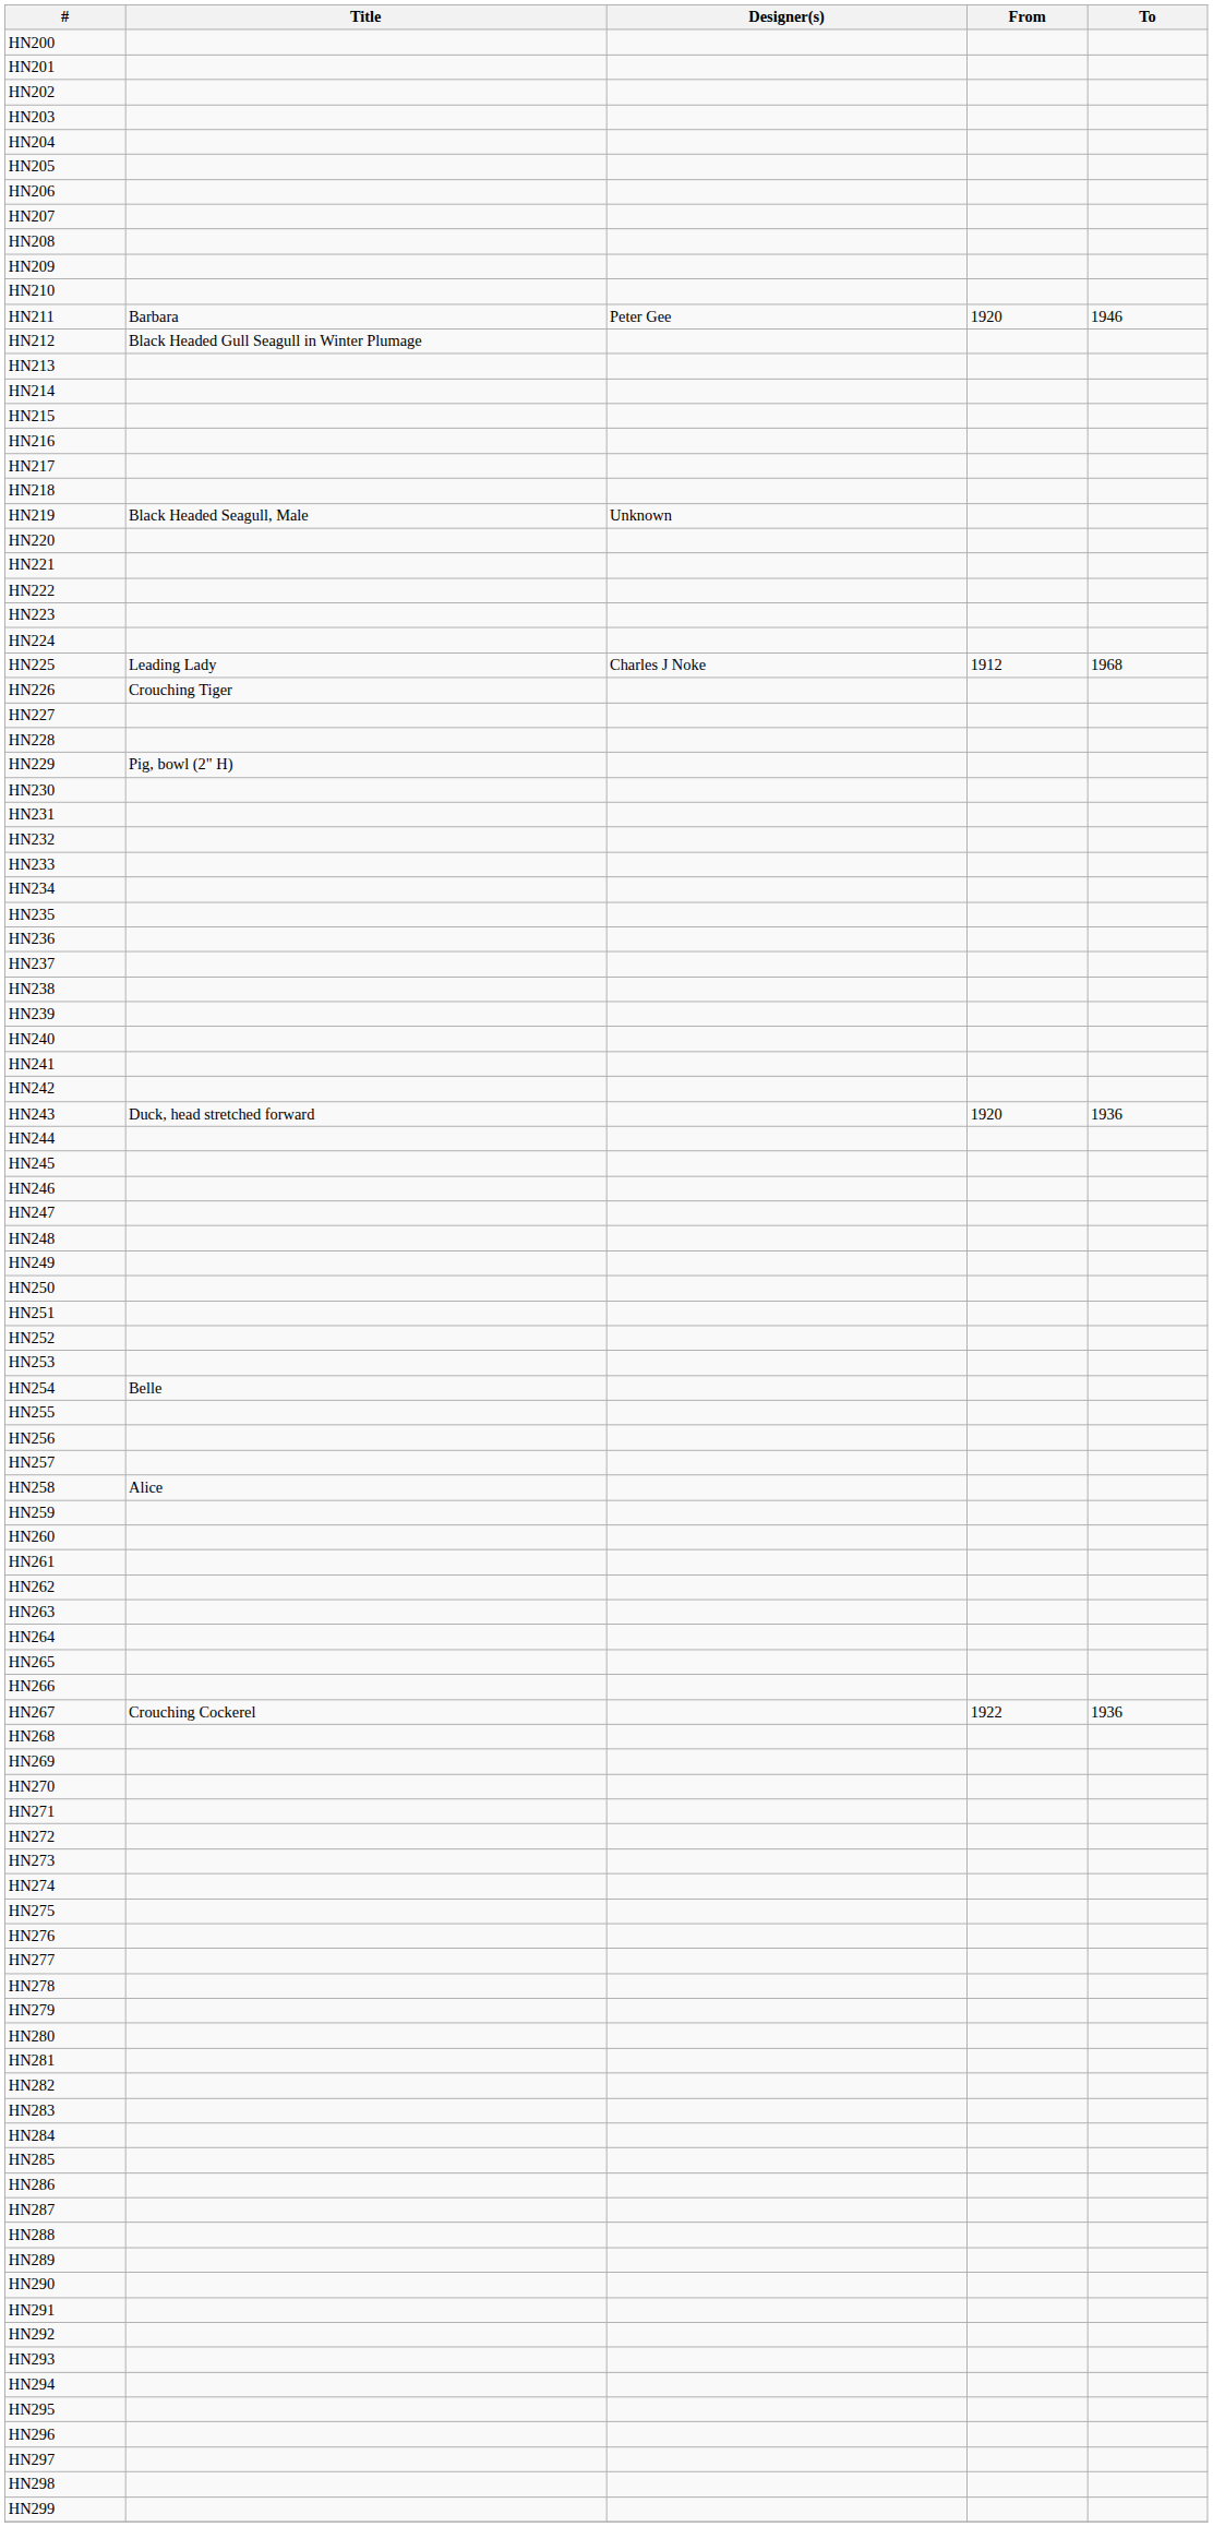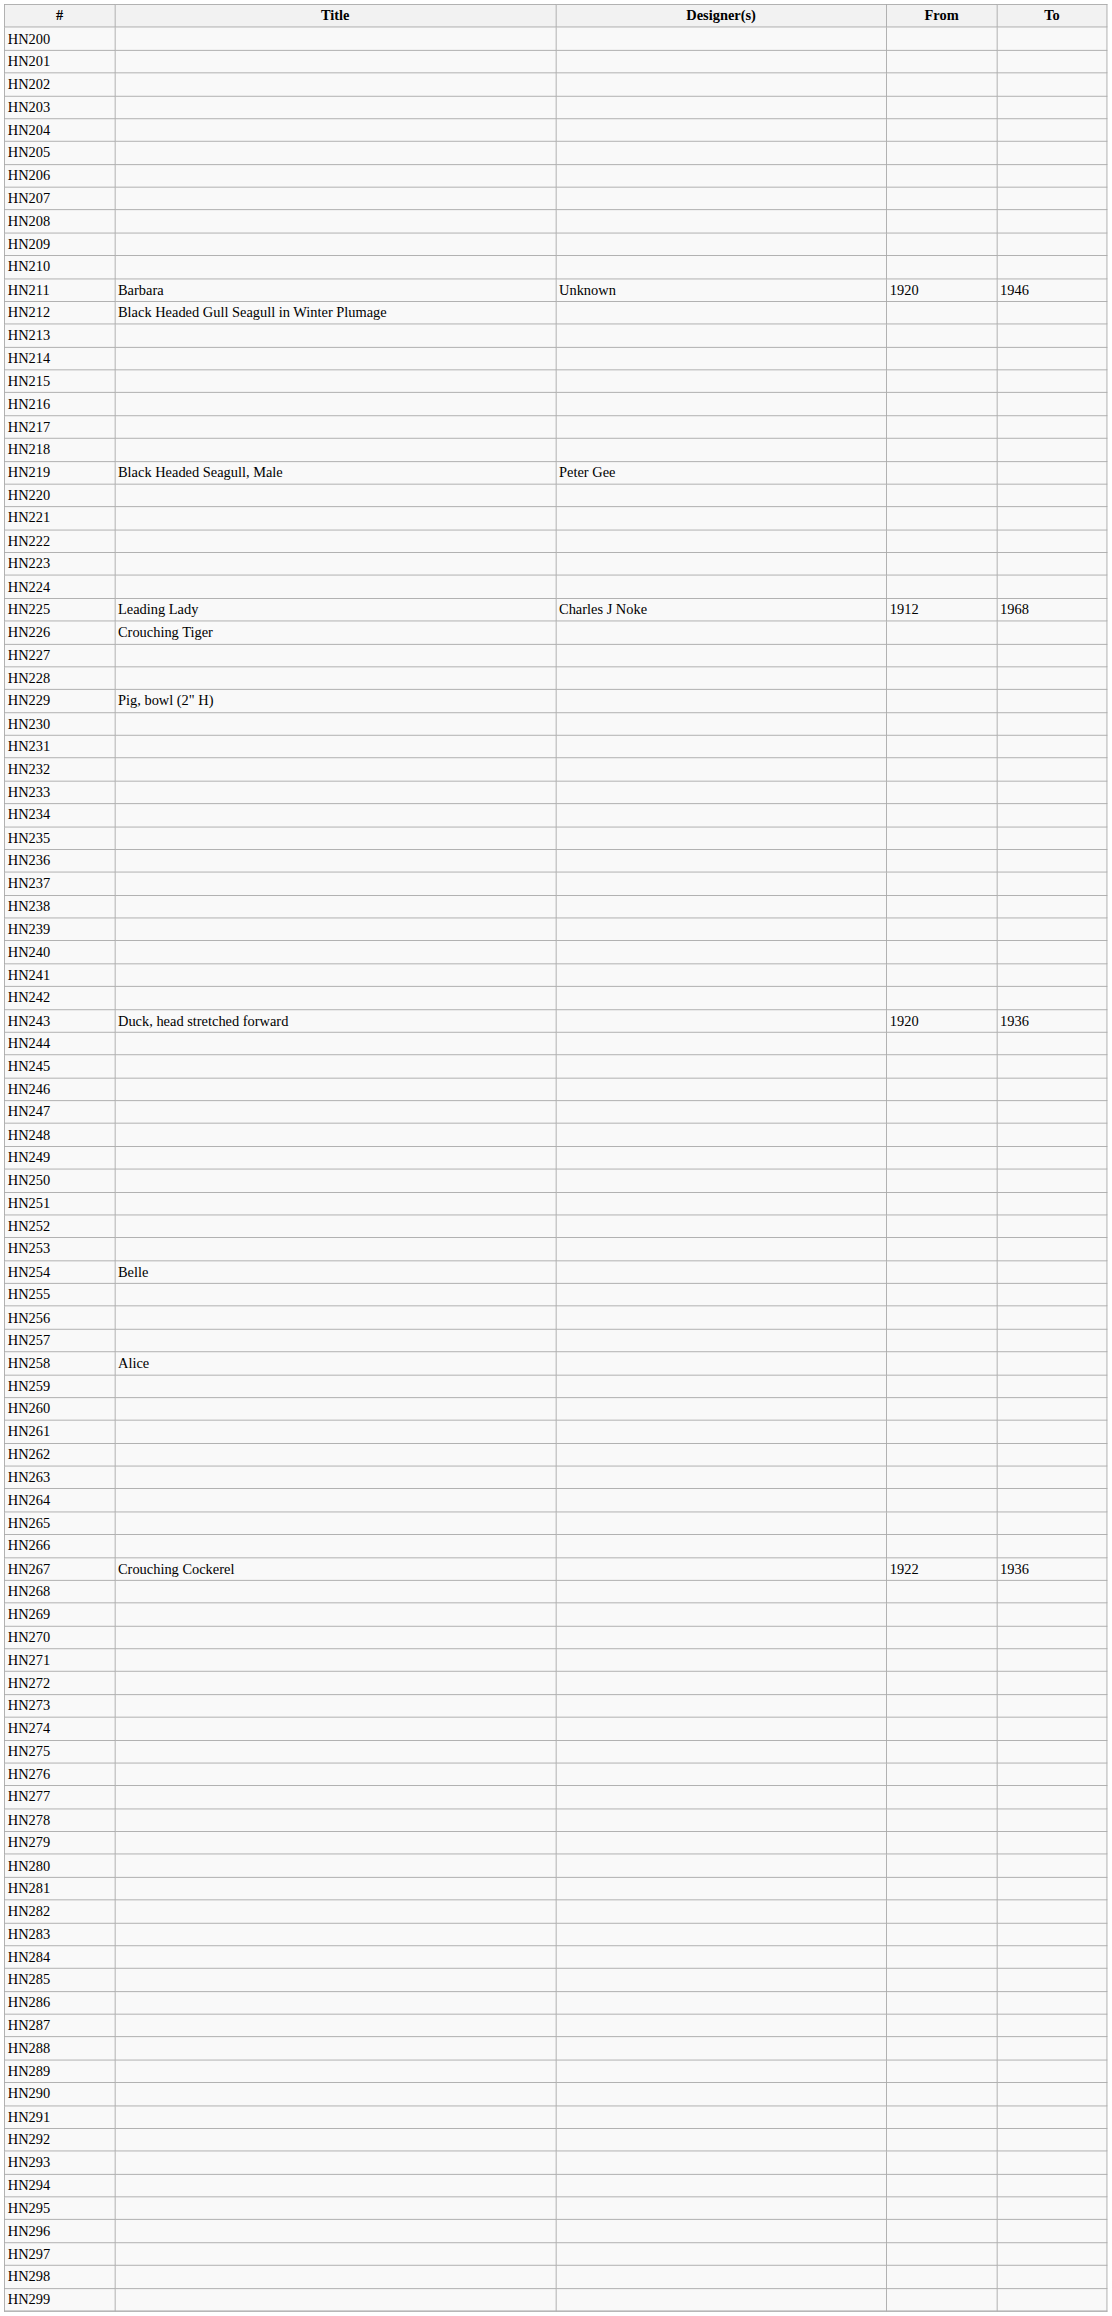 <table class="wikitable collapsible" width="97%" border="1" cellpadding="1" cellspacing="0" align="centre">
 <tr>
 <th width=10%>#</th>
 <th width=40%>Title</th>
 <th width=30%>Designer(s)</th>
 <th width=10%>From</th>
 <th width=10%>To</th>
 </tr>
 <tr>
 <td>HN200</td>
 <td></td>
 <td></td>
 <td></td>
 <td></td>
 </tr>
 <tr>
 <td>HN201</td>
 <td></td>
 <td></td>
 <td></td>
 <td></td>
 </tr>
 <tr>
 <td>HN202</td>
 <td></td>
 <td></td>
 <td></td>
 <td></td>
 </tr>
 <tr>
 <td>HN203</td>
 <td></td>
 <td></td>
 <td></td>
 <td></td>
 </tr>
 <tr>
 <td>HN204</td>
 <td></td>
 <td></td>
 <td></td>
 <td></td>
 </tr>
 <tr>
 <td>HN205</td>
 <td></td>
 <td></td>
 <td></td>
 <td></td>
 </tr>
 <tr>
 <td>HN206</td>
 <td></td>
 <td></td>
 <td></td>
 <td></td>
 </tr>
 <tr>
 <td>HN207</td>
 <td></td>
 <td></td>
 <td></td>
 <td></td>
 </tr>
 <tr>
 <td>HN208</td>
 <td></td>
 <td></td>
 <td></td>
 <td></td>
 </tr>
 <tr>
 <td>HN209</td>
 <td></td>
 <td></td>
 <td></td>
 <td></td>
 </tr>
 <tr>
 <td>HN210</td>
 <td></td>
 <td></td>
 <td></td>
 <td></td>
 </tr>
 <tr>
 <td>HN211</td>
 <td>Barbara</td>
-<td>Peter Gee</td>
+<td>Unknown</td>
 <td>1920</td>
 <td>1946</td>
 </tr>
 <tr>
 <td>HN212</td>
 <td>Black Headed Gull Seagull in Winter Plumage</td>
 <td></td>
 <td></td>
 <td></td>
 </tr>
 <tr>
 <td>HN213</td>
 <td></td>
 <td></td>
 <td></td>
 <td></td>
 </tr>
 <tr>
 <td>HN214</td>
 <td></td>
 <td></td>
 <td></td>
 <td></td>
 </tr>
 <tr>
 <td>HN215</td>
 <td></td>
 <td></td>
 <td></td>
 <td></td>
 </tr>
 <tr>
 <td>HN216</td>
 <td></td>
 <td></td>
 <td></td>
 <td></td>
 </tr>
 <tr>
 <td>HN217</td>
 <td></td>
 <td></td>
 <td></td>
 <td></td>
 </tr>
 <tr>
 <td>HN218</td>
 <td></td>
 <td></td>
 <td></td>
 <td></td>
 </tr>
 <tr>
 <td>HN219</td>
 <td>Black Headed Seagull, Male</td>
-<td>Unknown</td>
+<td>Peter Gee</td>
 <td></td>
 <td></td>
 </tr>
 <tr>
 <td>HN220</td>
 <td></td>
 <td></td>
 <td></td>
 <td></td>
 </tr>
 <tr>
 <td>HN221</td>
 <td></td>
 <td></td>
 <td></td>
 <td></td>
 </tr>
 <tr>
 <td>HN222</td>
 <td></td>
 <td></td>
 <td></td>
 <td></td>
 </tr>
 <tr>
 <td>HN223</td>
 <td></td>
 <td></td>
 <td></td>
 <td></td>
 </tr>
 <tr>
 <td>HN224</td>
 <td></td>
 <td></td>
 <td></td>
 <td></td>
 </tr>
 <tr>
 <td>HN225</td>
 <td>Leading Lady</td>
 <td>Charles J Noke</td>
 <td>1912</td>
 <td>1968</td>
 </tr>
 <tr>
 <td>HN226</td>
 <td>Crouching Tiger</td>
 <td></td>
 <td></td>
 <td></td>
 </tr>
 <tr>
 <td>HN227</td>
 <td></td>
 <td></td>
 <td></td>
 <td></td>
 </tr>
 <tr>
 <td>HN228</td>
 <td></td>
 <td></td>
 <td></td>
 <td></td>
 </tr>
 <tr>
 <td>HN229</td>
 <td>Pig, bowl (2" H)</td>
 <td></td>
 <td></td>
 <td></td>
 </tr>
 <tr>
 <td>HN230</td>
 <td></td>
 <td></td>
 <td></td>
 <td></td>
 </tr>
 <tr>
 <td>HN231</td>
 <td></td>
 <td></td>
 <td></td>
 <td></td>
 </tr>
 <tr>
 <td>HN232</td>
 <td></td>
 <td></td>
 <td></td>
 <td></td>
 </tr>
 <tr>
 <td>HN233</td>
 <td></td>
 <td></td>
 <td></td>
 <td></td>
 </tr>
 <tr>
 <td>HN234</td>
 <td></td>
 <td></td>
 <td></td>
 <td></td>
 </tr>
 <tr>
 <td>HN235</td>
 <td></td>
 <td></td>
 <td></td>
 <td></td>
 </tr>
 <tr>
 <td>HN236</td>
 <td></td>
 <td></td>
 <td></td>
 <td></td>
 </tr>
 <tr>
 <td>HN237</td>
 <td></td>
 <td></td>
 <td></td>
 <td></td>
 </tr>
 <tr>
 <td>HN238</td>
 <td></td>
 <td></td>
 <td></td>
 <td></td>
 </tr>
 <tr>
 <td>HN239</td>
 <td></td>
 <td></td>
 <td></td>
 <td></td>
 </tr>
 <tr>
 <td>HN240</td>
 <td></td>
 <td></td>
 <td></td>
 <td></td>
 </tr>
 <tr>
 <td>HN241</td>
 <td></td>
 <td></td>
 <td></td>
 <td></td>
 </tr>
 <tr>
 <td>HN242</td>
 <td></td>
 <td></td>
 <td></td>
 <td></td>
 </tr>
 <tr>
 <td>HN243</td>
 <td>Duck, head stretched forward</td>
 <td></td>
 <td>1920</td>
 <td>1936</td>
 </tr>
 <tr>
 <td>HN244</td>
 <td></td>
 <td></td>
 <td></td>
 <td></td>
 </tr>
 <tr>
 <td>HN245</td>
 <td></td>
 <td></td>
 <td></td>
 <td></td>
 </tr>
 <tr>
 <td>HN246</td>
 <td></td>
 <td></td>
 <td></td>
 <td></td>
 </tr>
 <tr>
 <td>HN247</td>
 <td></td>
 <td></td>
 <td></td>
 <td></td>
 </tr>
 <tr>
 <td>HN248</td>
 <td></td>
 <td></td>
 <td></td>
 <td></td>
 </tr>
 <tr>
 <td>HN249</td>
 <td></td>
 <td></td>
 <td></td>
 <td></td>
 </tr>
 <tr>
 <td>HN250</td>
 <td></td>
 <td></td>
 <td></td>
 <td></td>
 </tr>
 <tr>
 <td>HN251</td>
 <td></td>
 <td></td>
 <td></td>
 <td></td>
 </tr>
 <tr>
 <td>HN252</td>
 <td></td>
 <td></td>
 <td></td>
 <td></td>
 </tr>
 <tr>
 <td>HN253</td>
 <td></td>
 <td></td>
 <td></td>
 <td></td>
 </tr>
 <tr>
 <td>HN254</td>
 <td>Belle</td>
 <td></td>
 <td></td>
 <td></td>
 </tr>
 <tr>
 <td>HN255</td>
 <td></td>
 <td></td>
 <td></td>
 <td></td>
 </tr>
 <tr>
 <td>HN256</td>
 <td></td>
 <td></td>
 <td></td>
 <td></td>
 </tr>
 <tr>
 <td>HN257</td>
 <td></td>
 <td></td>
 <td></td>
 <td></td>
 </tr>
 <tr>
 <td>HN258</td>
 <td>Alice</td>
 <td></td>
 <td></td>
 <td></td>
 </tr>
 <tr>
 <td>HN259</td>
 <td></td>
 <td></td>
 <td></td>
 <td></td>
 </tr>
 <tr>
 <td>HN260</td>
 <td></td>
 <td></td>
 <td></td>
 <td></td>
 </tr>
 <tr>
 <td>HN261</td>
 <td></td>
 <td></td>
 <td></td>
 <td></td>
 </tr>
 <tr>
 <td>HN262</td>
 <td></td>
 <td></td>
 <td></td>
 <td></td>
 </tr>
 <tr>
 <td>HN263</td>
 <td></td>
 <td></td>
 <td></td>
 <td></td>
 </tr>
 <tr>
 <td>HN264</td>
 <td></td>
 <td></td>
 <td></td>
 <td></td>
 </tr>
 <tr>
 <td>HN265</td>
 <td></td>
 <td></td>
 <td></td>
 <td></td>
 </tr>
 <tr>
 <td>HN266</td>
 <td></td>
 <td></td>
 <td></td>
 <td></td>
 </tr>
 <tr>
 <td>HN267</td>
 <td>Crouching Cockerel</td>
 <td></td>
 <td>1922</td>
 <td>1936</td>
 </tr>
 <tr>
 <td>HN268</td>
 <td></td>
 <td></td>
 <td></td>
 <td></td>
 </tr>
 <tr>
 <td>HN269</td>
 <td></td>
 <td></td>
 <td></td>
 <td></td>
 </tr>
 <tr>
 <td>HN270</td>
 <td></td>
 <td></td>
 <td></td>
 <td></td>
 </tr>
 <tr>
 <td>HN271</td>
 <td></td>
 <td></td>
 <td></td>
 <td></td>
 </tr>
 <tr>
 <td>HN272</td>
 <td></td>
 <td></td>
 <td></td>
 <td></td>
 </tr>
 <tr>
 <td>HN273</td>
 <td></td>
 <td></td>
 <td></td>
 <td></td>
 </tr>
 <tr>
 <td>HN274</td>
 <td></td>
 <td></td>
 <td></td>
 <td></td>
 </tr>
 <tr>
 <td>HN275</td>
 <td></td>
 <td></td>
 <td></td>
 <td></td>
 </tr>
 <tr>
 <td>HN276</td>
 <td></td>
 <td></td>
 <td></td>
 <td></td>
 </tr>
 <tr>
 <td>HN277</td>
 <td></td>
 <td></td>
 <td></td>
 <td></td>
 </tr>
 <tr>
 <td>HN278</td>
 <td></td>
 <td></td>
 <td></td>
 <td></td>
 </tr>
 <tr>
 <td>HN279</td>
 <td></td>
 <td></td>
 <td></td>
 <td></td>
 </tr>
 <tr>
 <td>HN280</td>
 <td></td>
 <td></td>
 <td></td>
 <td></td>
 </tr>
 <tr>
 <td>HN281</td>
 <td></td>
 <td></td>
 <td></td>
 <td></td>
 </tr>
 <tr>
 <td>HN282</td>
 <td></td>
 <td></td>
 <td></td>
 <td></td>
 </tr>
 <tr>
 <td>HN283</td>
 <td></td>
 <td></td>
 <td></td>
 <td></td>
 </tr>
 <tr>
 <td>HN284</td>
 <td></td>
 <td></td>
 <td></td>
 <td></td>
 </tr>
 <tr>
 <td>HN285</td>
 <td></td>
 <td></td>
 <td></td>
 <td></td>
 </tr>
 <tr>
 <td>HN286</td>
 <td></td>
 <td></td>
 <td></td>
 <td></td>
 </tr>
 <tr>
 <td>HN287</td>
 <td></td>
 <td></td>
 <td></td>
 <td></td>
 </tr>
 <tr>
 <td>HN288</td>
 <td></td>
 <td></td>
 <td></td>
 <td></td>
 </tr>
 <tr>
 <td>HN289</td>
 <td></td>
 <td></td>
 <td></td>
 <td></td>
 </tr>
 <tr>
 <td>HN290</td>
 <td></td>
 <td></td>
 <td></td>
 <td></td>
 </tr>
 <tr>
 <td>HN291</td>
 <td></td>
 <td></td>
 <td></td>
 <td></td>
 </tr>
 <tr>
 <td>HN292</td>
 <td></td>
 <td></td>
 <td></td>
 <td></td>
 </tr>
 <tr>
 <td>HN293</td>
 <td></td>
 <td></td>
 <td></td>
 <td></td>
 </tr>
 <tr>
 <td>HN294</td>
 <td></td>
 <td></td>
 <td></td>
 <td></td>
 </tr>
 <tr>
 <td>HN295</td>
 <td></td>
 <td></td>
 <td></td>
 <td></td>
 </tr>
 <tr>
 <td>HN296</td>
 <td></td>
 <td></td>
 <td></td>
 <td></td>
 </tr>
 <tr>
 <td>HN297</td>
 <td></td>
 <td></td>
 <td></td>
 <td></td>
 </tr>
 <tr>
 <td>HN298</td>
 <td></td>
 <td></td>
 <td></td>
 <td></td>
 </tr>
 <tr>
 <td>HN299</td>
 <td></td>
 <td></td>
 <td></td>
 <td></td>
 </tr>
 <tr>
 </tr>
 </table>
